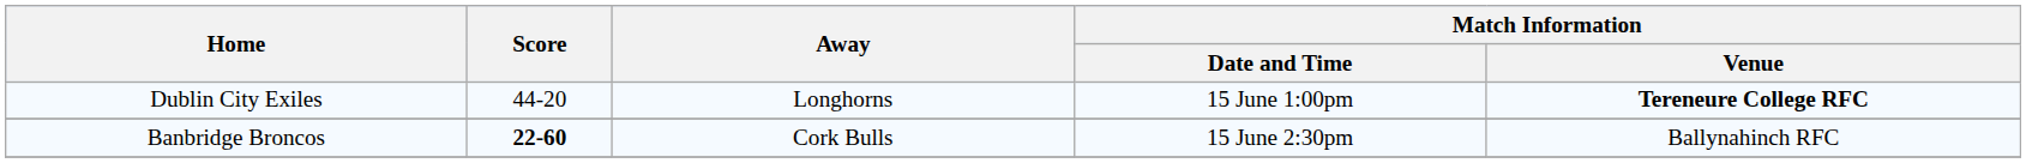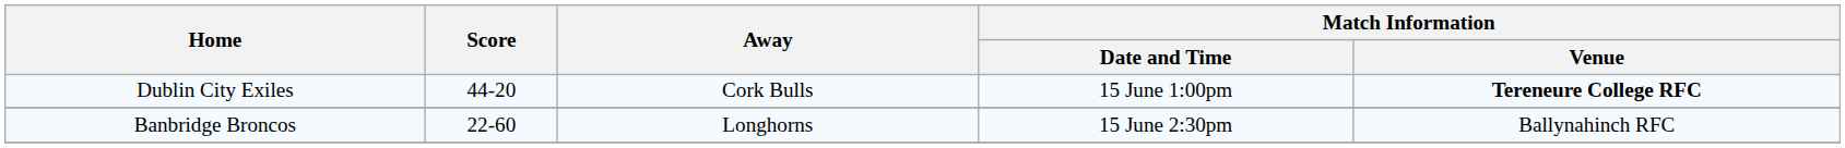 <table class="wikitable" border=1 style="border-collapse:collapse; font-size:90%; text-align:center;" cellpadding=3 cellspacing=0 width=100%>
 <tr style="background:#C1D8ff;">
 <th rowspan="2" width="19%">Home</th>
 <th rowspan="2" width="6%">Score</th>
 <th rowspan="2" width="19%">Away</th>
 <th colspan="4">Match Information</th>
 </tr>
 <tr style="background:#CCCCCC;">
 <th width="17%">Date and Time</th>
 <th width="22%">Venue</th>
 </tr>
 <tr bgcolor="#F5FAFF">
 <td>Dublin City Exiles</td>
 <td>44-20</td>
-<td>Longhorns</td>
+<td>Cork Bulls</td>
 <td>15 June 1:00pm</td>
 <td><strong>Tereneure College RFC</strong></td>
 </tr>
 <tr bgcolor="#F5FAFF">
 </tr>
 <tr bgcolor="#F5FAFF">
 <td>Banbridge Broncos</td>
-<td><strong>22-60</strong></td>
-<td>Cork Bulls</td>
+<td>22-60</td>
+<td>Longhorns</td>
 <td>15 June 2:30pm</td>
 <td>Ballynahinch RFC</td>
 </tr>
 <tr bgcolor="#F5FAFF">
 </tr>
 </table>
